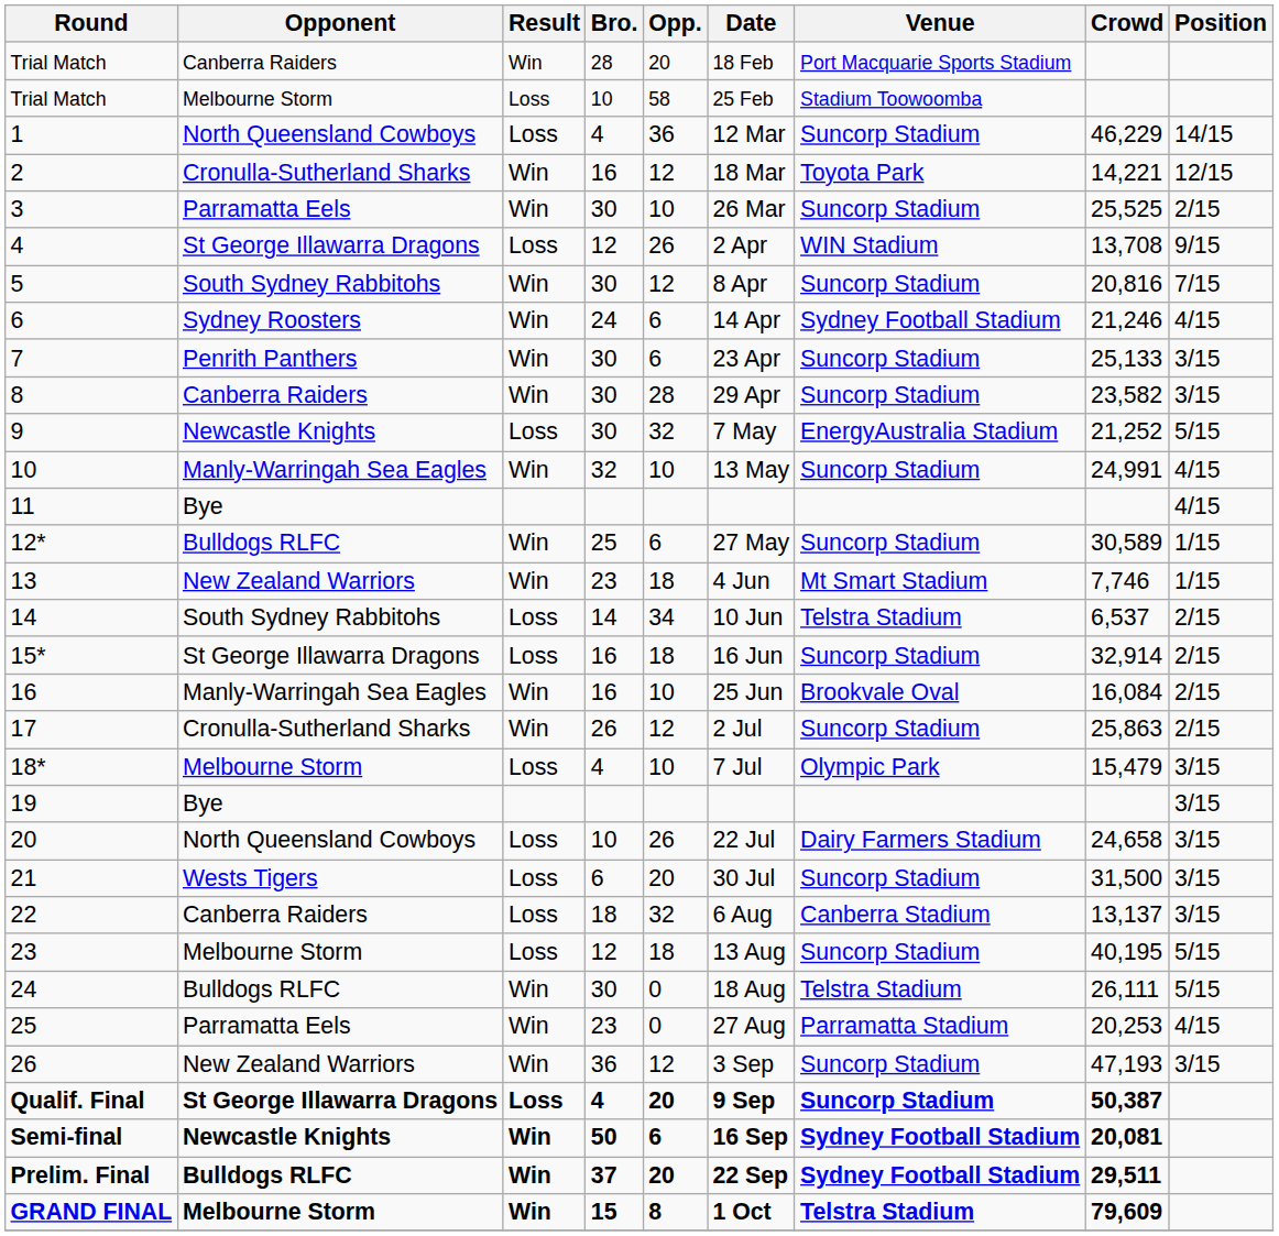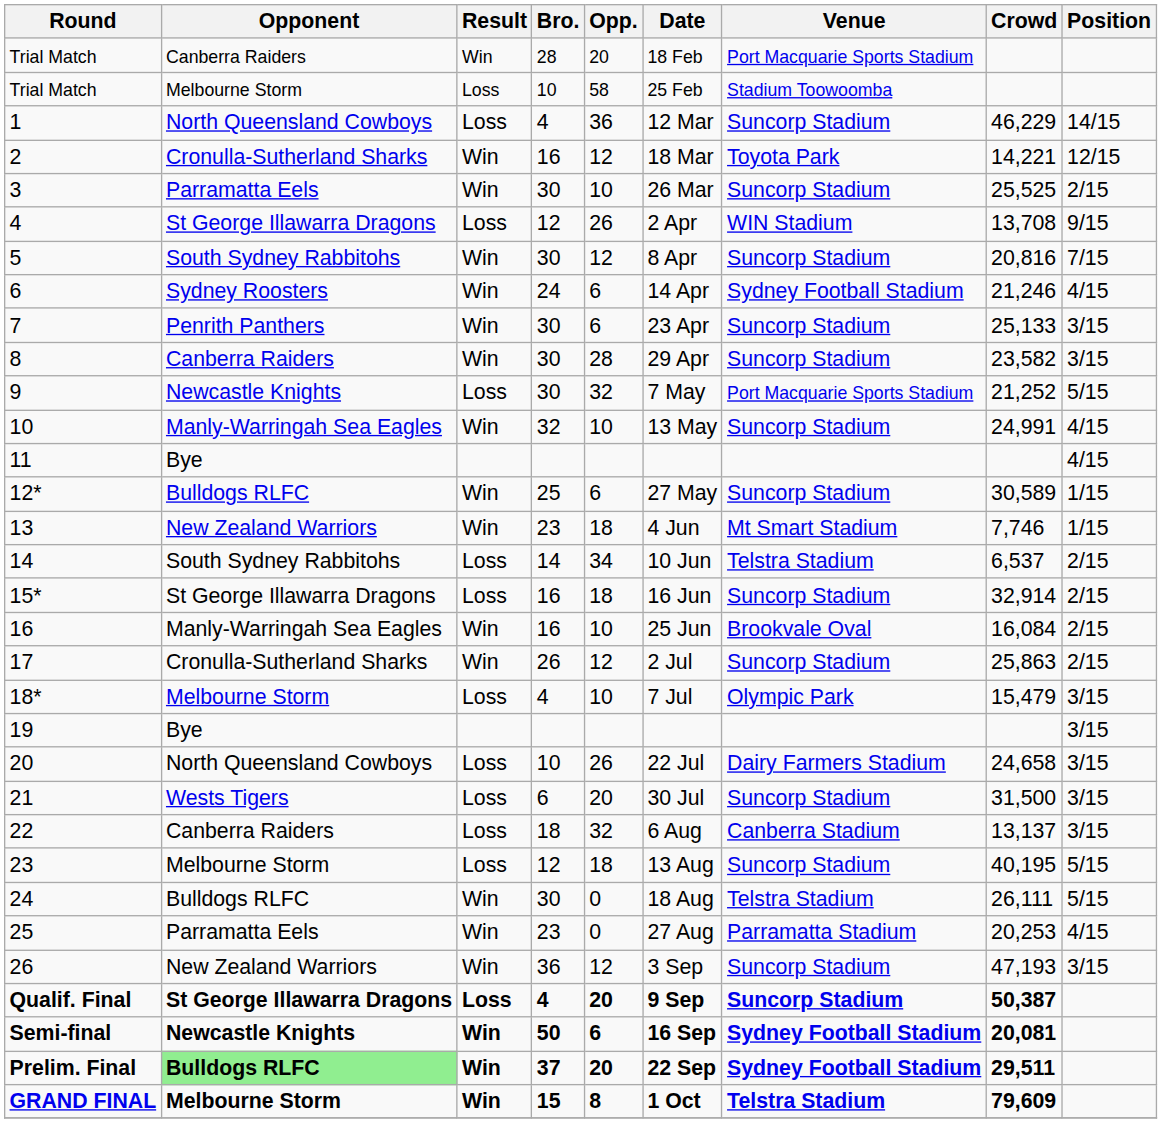 <table class="wikitable" style="text-align:left;">
 <tr>
 <th>Round</th>
 <th>Opponent</th>
 <th>Result</th>
 <th>Bro.</th>
 <th>Opp.</th>
 <th>Date</th>
 <th>Venue</th>
 <th>Crowd</th>
 <th>Position</th>
 </tr>
 <tr>
 <td><small>Trial Match</small></td>
 <td><small>Canberra Raiders</small></td>
 <td><small>Win</small></td>
 <td><small>28</small></td>
 <td><small> 20</small></td>
 <td><small>18 Feb</small></td>
 <td><small><a href='#'>Port Macquarie Sports Stadium</a></small></td>
 <td></td>
 <td></td>
 </tr>
 <tr>
 <td><small>Trial Match</small></td>
 <td><small>Melbourne Storm</small></td>
 <td><small>Loss</small></td>
 <td><small>10</small></td>
 <td><small>58</small></td>
 <td><small>25 Feb</small></td>
 <td><small><a href='#'>Stadium Toowoomba</a></small></td>
 <td></td>
 <td></td>
 </tr>
 <tr>
 <td>1</td>
 <td><a href='#'>North Queensland Cowboys</a></td>
 <td>Loss</td>
 <td>4</td>
 <td>36</td>
 <td>12 Mar</td>
 <td><a href='#'>Suncorp Stadium</a></td>
 <td>46,229</td>
 <td>14/15</td>
 </tr>
 <tr>
 <td>2</td>
 <td><a href='#'>Cronulla-Sutherland Sharks</a></td>
 <td>Win</td>
 <td>16</td>
 <td>12</td>
 <td>18 Mar</td>
 <td><a href='#'>Toyota Park</a></td>
 <td>14,221</td>
 <td>12/15</td>
 </tr>
 <tr>
 <td>3</td>
 <td><a href='#'>Parramatta Eels</a></td>
 <td>Win</td>
 <td>30</td>
 <td>10</td>
 <td>26 Mar</td>
 <td><a href='#'>Suncorp Stadium</a></td>
 <td>25,525</td>
 <td>2/15</td>
 </tr>
 <tr>
 <td>4</td>
 <td><a href='#'>St George Illawarra Dragons</a></td>
 <td>Loss</td>
 <td>12</td>
 <td>26</td>
 <td>2 Apr</td>
 <td><a href='#'>WIN Stadium</a></td>
 <td>13,708</td>
 <td>9/15</td>
 </tr>
 <tr>
 <td>5</td>
 <td><a href='#'>South Sydney Rabbitohs</a></td>
 <td>Win</td>
 <td>30</td>
 <td>12</td>
 <td>8 Apr</td>
 <td><a href='#'>Suncorp Stadium</a></td>
 <td>20,816</td>
 <td>7/15</td>
 </tr>
 <tr>
 <td>6</td>
 <td><a href='#'>Sydney Roosters</a></td>
 <td>Win</td>
 <td>24</td>
 <td>6</td>
 <td>14 Apr</td>
 <td><a href='#'>Sydney Football Stadium</a></td>
 <td>21,246</td>
 <td>4/15</td>
 </tr>
 <tr>
 <td>7</td>
 <td><a href='#'>Penrith Panthers</a></td>
 <td>Win</td>
 <td>30</td>
 <td>6</td>
 <td>23 Apr</td>
 <td><a href='#'>Suncorp Stadium</a></td>
 <td>25,133</td>
 <td>3/15</td>
 </tr>
 <tr>
 <td>8</td>
 <td><a href='#'>Canberra Raiders</a></td>
 <td>Win</td>
 <td>30</td>
 <td>28</td>
 <td>29 Apr</td>
 <td><a href='#'>Suncorp Stadium</a></td>
 <td>23,582</td>
 <td>3/15</td>
 </tr>
 <tr>
 <td>9</td>
 <td><a href='#'>Newcastle Knights</a></td>
 <td>Loss</td>
 <td>30</td>
 <td>32</td>
 <td>7 May</td>
-<td><a href='#'>EnergyAustralia Stadium</a></td>
+<td><small><a href='#'>Port Macquarie Sports Stadium</a></small></td>
 <td>21,252</td>
 <td>5/15</td>
 </tr>
 <tr>
 <td>10</td>
 <td><a href='#'>Manly-Warringah Sea Eagles</a></td>
 <td>Win</td>
 <td>32</td>
 <td>10</td>
 <td>13 May</td>
 <td><a href='#'>Suncorp Stadium</a></td>
 <td>24,991</td>
 <td>4/15</td>
 </tr>
 <tr>
 <td>11</td>
 <td>Bye</td>
 <td></td>
 <td></td>
 <td></td>
 <td></td>
 <td></td>
 <td></td>
 <td>4/15</td>
 </tr>
 <tr>
 <td>12*</td>
 <td><a href='#'>Bulldogs RLFC</a></td>
 <td>Win</td>
 <td>25</td>
 <td>6</td>
 <td>27 May</td>
 <td><a href='#'>Suncorp Stadium</a></td>
 <td>30,589</td>
 <td>1/15</td>
 </tr>
 <tr>
 <td>13</td>
 <td><a href='#'>New Zealand Warriors</a></td>
 <td>Win</td>
 <td>23</td>
 <td>18</td>
 <td>4 Jun</td>
 <td><a href='#'>Mt Smart Stadium</a></td>
 <td>7,746</td>
 <td>1/15</td>
 </tr>
 <tr>
 <td>14</td>
 <td>South Sydney Rabbitohs</td>
 <td>Loss</td>
 <td>14</td>
 <td>34</td>
 <td>10 Jun</td>
 <td><a href='#'>Telstra Stadium</a></td>
 <td>6,537</td>
 <td>2/15</td>
 </tr>
 <tr>
 <td>15*</td>
 <td>St George Illawarra Dragons</td>
 <td>Loss</td>
 <td>16</td>
 <td>18</td>
 <td>16 Jun</td>
 <td><a href='#'>Suncorp Stadium</a></td>
 <td>32,914</td>
 <td>2/15</td>
 </tr>
 <tr>
 <td>16</td>
 <td>Manly-Warringah Sea Eagles</td>
 <td>Win</td>
 <td>16</td>
 <td>10</td>
 <td>25 Jun</td>
 <td><a href='#'>Brookvale Oval</a></td>
 <td>16,084</td>
 <td>2/15</td>
 </tr>
 <tr>
 <td>17</td>
 <td>Cronulla-Sutherland Sharks</td>
 <td>Win</td>
 <td>26</td>
 <td>12</td>
 <td>2 Jul</td>
 <td><a href='#'>Suncorp Stadium</a></td>
 <td>25,863</td>
 <td>2/15</td>
 </tr>
 <tr>
 <td>18*</td>
 <td><a href='#'>Melbourne Storm</a></td>
 <td>Loss</td>
 <td>4</td>
 <td>10</td>
 <td>7 Jul</td>
 <td><a href='#'>Olympic Park</a></td>
 <td>15,479</td>
 <td>3/15</td>
 </tr>
 <tr>
 <td>19</td>
 <td>Bye</td>
 <td></td>
 <td></td>
 <td></td>
 <td></td>
 <td></td>
 <td></td>
 <td>3/15</td>
 </tr>
 <tr>
 <td>20</td>
 <td>North Queensland Cowboys</td>
 <td>Loss</td>
 <td>10</td>
 <td>26</td>
 <td>22 Jul</td>
 <td><a href='#'>Dairy Farmers Stadium</a></td>
 <td>24,658</td>
 <td>3/15</td>
 </tr>
 <tr>
 <td>21</td>
 <td><a href='#'>Wests Tigers</a></td>
 <td>Loss</td>
 <td>6</td>
 <td>20</td>
 <td>30 Jul</td>
 <td><a href='#'>Suncorp Stadium</a></td>
 <td>31,500</td>
 <td>3/15</td>
 </tr>
 <tr>
 <td>22</td>
 <td>Canberra Raiders</td>
 <td>Loss</td>
 <td>18</td>
 <td>32</td>
 <td>6 Aug</td>
 <td><a href='#'>Canberra Stadium</a></td>
 <td>13,137</td>
 <td>3/15</td>
 </tr>
 <tr>
 <td>23</td>
 <td>Melbourne Storm</td>
 <td>Loss</td>
 <td>12</td>
 <td>18</td>
 <td>13 Aug</td>
 <td><a href='#'>Suncorp Stadium</a></td>
 <td>40,195</td>
 <td>5/15</td>
 </tr>
 <tr>
 <td>24</td>
 <td>Bulldogs RLFC</td>
 <td>Win</td>
 <td>30</td>
 <td>0</td>
 <td>18 Aug</td>
 <td><a href='#'>Telstra Stadium</a></td>
 <td>26,111</td>
 <td>5/15</td>
 </tr>
 <tr>
 <td>25</td>
 <td>Parramatta Eels</td>
 <td>Win</td>
 <td>23</td>
 <td>0</td>
 <td>27 Aug</td>
 <td><a href='#'>Parramatta Stadium</a></td>
 <td>20,253</td>
 <td>4/15</td>
 </tr>
 <tr>
 <td>26</td>
 <td>New Zealand Warriors</td>
 <td>Win</td>
 <td>36</td>
 <td>12</td>
 <td>3 Sep</td>
 <td><a href='#'>Suncorp Stadium</a></td>
 <td>47,193</td>
 <td>3/15</td>
 </tr>
 <tr>
 <td><strong>Qualif. Final</strong></td>
 <td><strong>St George Illawarra Dragons</strong></td>
 <td><strong>Loss</strong></td>
 <td><strong>4</strong></td>
 <td><strong>20</strong></td>
 <td><strong>9 Sep</strong></td>
 <td><strong><a href='#'>Suncorp Stadium</a></strong></td>
 <td><strong>50,387</strong></td>
 <td></td>
 </tr>
 <tr>
 <td><strong>Semi-final</strong></td>
 <td><strong>Newcastle Knights</strong></td>
 <td><strong>Win</strong></td>
 <td><strong>50</strong></td>
 <td><strong>6</strong></td>
 <td><strong>16 Sep</strong></td>
 <td><strong><a href='#'>Sydney Football Stadium</a></strong></td>
 <td><strong>20,081</strong></td>
 <td></td>
 </tr>
 <tr>
 <td><strong>Prelim. Final</strong></td>
-<td><strong>Bulldogs RLFC</strong></td>
+<td style="background: lightgreen;"><strong>Bulldogs RLFC</strong></td>
 <td><strong>Win</strong></td>
 <td><strong>37</strong></td>
 <td><strong>20</strong></td>
 <td><strong>22 Sep</strong></td>
 <td><strong><a href='#'>Sydney Football Stadium</a></strong></td>
 <td><strong>29,511</strong></td>
 <td></td>
 </tr>
 <tr>
 <td><strong><a href='#'>GRAND FINAL</a></strong></td>
 <td><strong>Melbourne Storm</strong></td>
 <td><strong>Win</strong></td>
 <td><strong>15</strong></td>
 <td><strong>8</strong></td>
 <td><strong>1 Oct</strong></td>
 <td><strong><a href='#'>Telstra Stadium</a></strong></td>
 <td><strong>79,609</strong></td>
 <td></td>
 </tr>
 <tr>
 </tr>
 </table>
